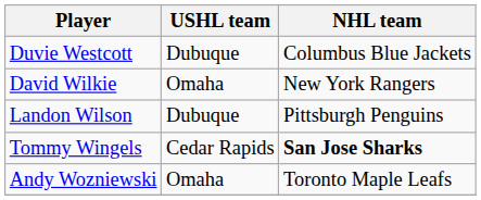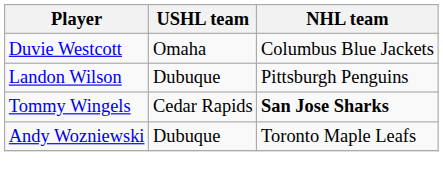 <table class="wikitable">
 <tr>
 <th>Player</th>
 <th>USHL team</th>
 <th>NHL team</th>
 </tr>
 <tr>
 <td><a href='#'>Duvie Westcott</a></td>
-<td>Dubuque</td>
+<td>Omaha</td>
 <td>Columbus Blue Jackets</td>
-</tr>
-<tr>
-<td><a href='#'>David Wilkie</a></td>
-<td>Omaha</td>
-<td>New York Rangers</td>
 </tr>
 <tr>
 <td><a href='#'>Landon Wilson</a></td>
 <td>Dubuque</td>
 <td>Pittsburgh Penguins</td>
 </tr>
 <tr>
 <td><a href='#'>Tommy Wingels</a></td>
 <td>Cedar Rapids</td>
 <td><strong>San Jose Sharks</strong></td>
 </tr>
 <tr>
 <td><a href='#'>Andy Wozniewski</a></td>
-<td>Omaha</td>
+<td>Dubuque</td>
 <td>Toronto Maple Leafs</td>
 </tr>
 <tr>
 </tr>
 </table>
